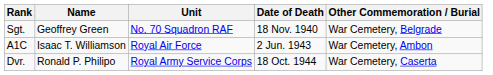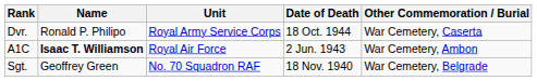 <table class="wikitable">
 <tr>
 <th>Rank</th>
 <th>Name</th>
 <th>Unit</th>
 <th>Date of Death</th>
 <th>Other Commemoration / Burial</th>
 </tr>
 <tr>
+<td>Dvr.</td>
+<td>Ronald P. Philipo</td>
+<td><a href='#'>Royal Army Service Corps</a></td>
+<td>18 Oct. 1944</td>
+<td>War Cemetery, <a href='#'>Caserta</a></td>
+</tr>
+<tr>
+<td>A1C</td>
+<td><strong>Isaac T. Williamson</strong></td>
+<td><a href='#'>Royal Air Force</a></td>
+<td>2 Jun. 1943</td>
+<td>War Cemetery, <a href='#'>Ambon</a></td>
+</tr>
+<tr>
 <td>Sgt.</td>
 <td>Geoffrey Green</td>
 <td><a href='#'>No. 70 Squadron RAF</a></td>
 <td>18 Nov. 1940</td>
 <td>War Cemetery, <a href='#'>Belgrade</a></td>
 </tr>
-<tr>
-<td>A1C</td>
-<td>Isaac T. Williamson</td>
-<td><a href='#'>Royal Air Force</a></td>
-<td>2 Jun. 1943</td>
-<td>War Cemetery, <a href='#'>Ambon</a></td>
-</tr>
-<tr>
-<td>Dvr.</td>
-<td>Ronald P. Philipo</td>
-<td><a href='#'>Royal Army Service Corps</a></td>
-<td>18 Oct. 1944</td>
-<td>War Cemetery, <a href='#'>Caserta</a></td>
-</tr>
 </table>
